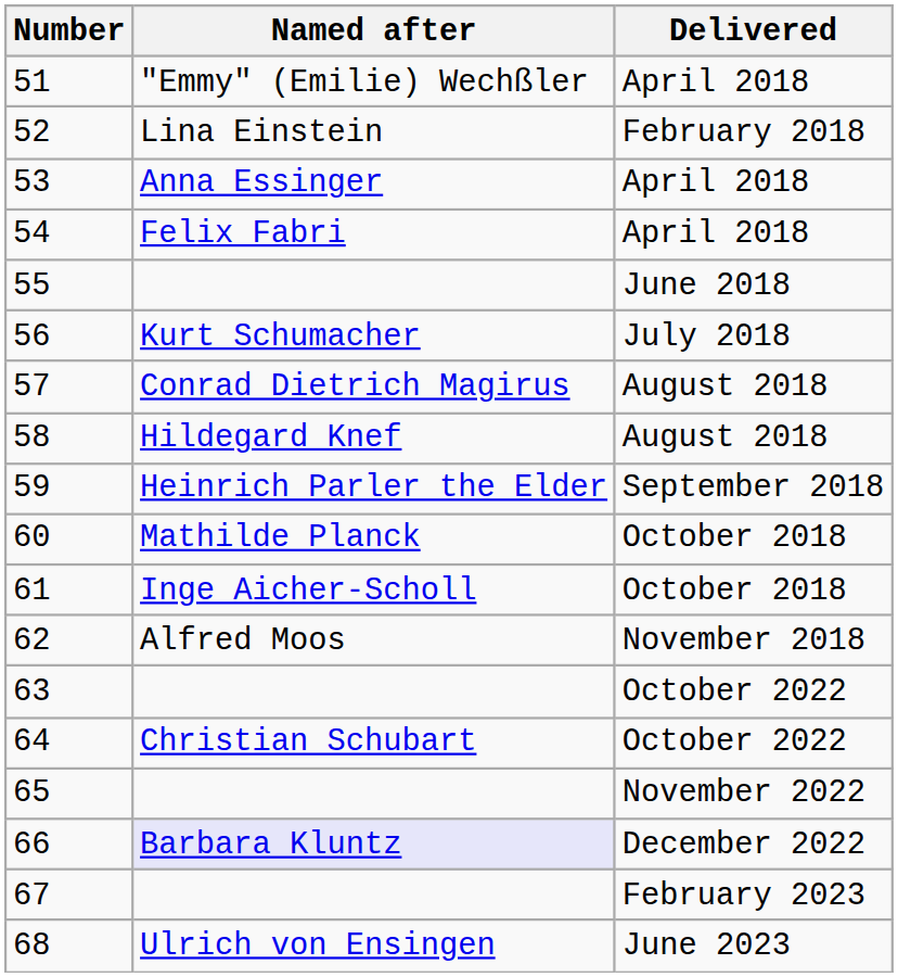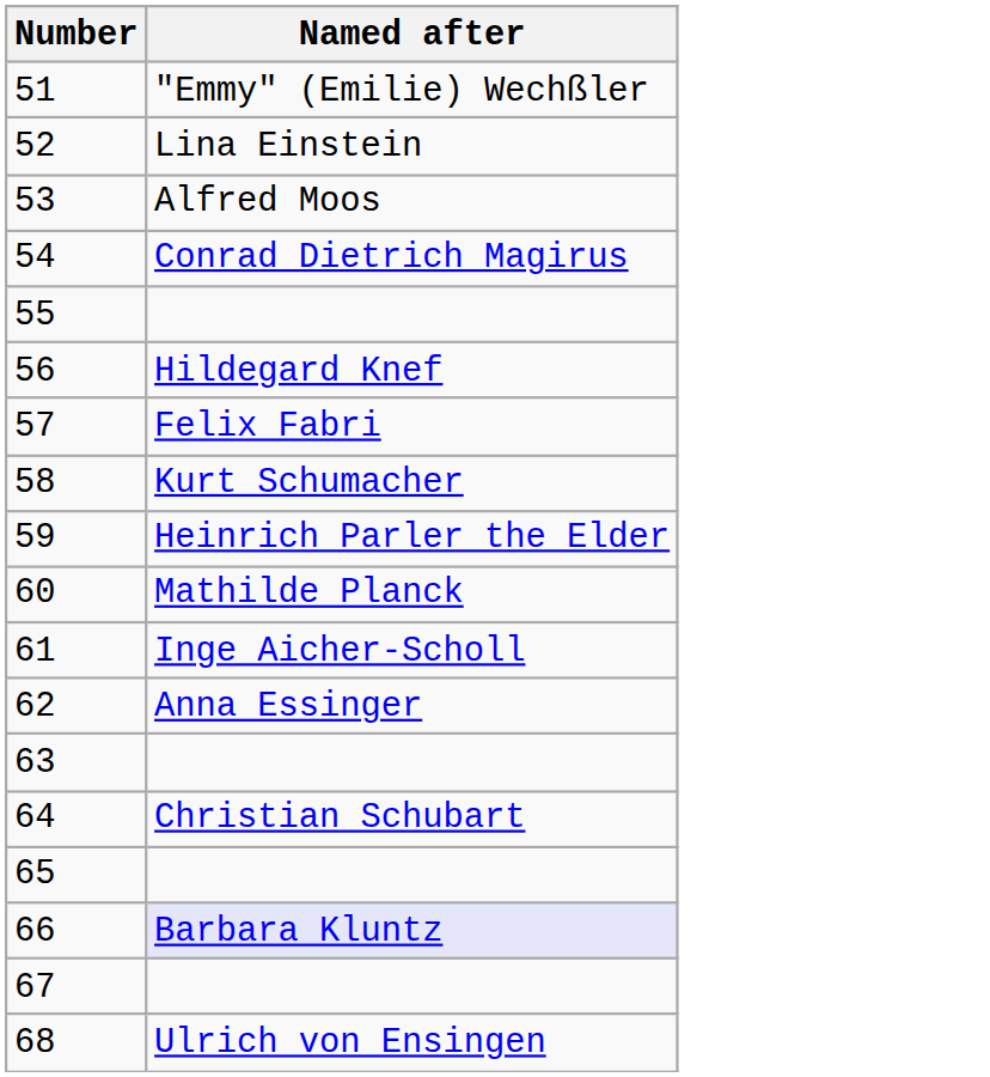 <table class="wikitable">
 <tr style="background:#E0E0E0;">
 <th>Number</th>
 <th>Named after</th>
-<th>Delivered</th>
 </tr>
 <tr>
 <td>51</td>
 <td>"Emmy" (Emilie) Wechßler</td>
-<td>April 2018</td>
 </tr>
 <tr>
 <td>52</td>
 <td>Lina Einstein</td>
-<td>February 2018</td>
 </tr>
 <tr>
 <td>53</td>
-<td><a href='#'>Anna Essinger</a></td>
-<td>April 2018</td>
+<td>Alfred Moos</td>
 </tr>
 <tr>
 <td>54</td>
-<td><a href='#'>Felix Fabri</a></td>
-<td>April 2018</td>
+<td><a href='#'>Conrad Dietrich Magirus</a></td>
 </tr>
 <tr>
 <td>55</td>
 <td></td>
-<td>June 2018</td>
 </tr>
 <tr>
 <td>56</td>
-<td><a href='#'>Kurt Schumacher</a></td>
-<td>July 2018</td>
+<td><a href='#'>Hildegard Knef</a></td>
 </tr>
 <tr>
 <td>57</td>
-<td><a href='#'>Conrad Dietrich Magirus</a></td>
-<td>August 2018</td>
+<td><a href='#'>Felix Fabri</a></td>
 </tr>
 <tr>
 <td>58</td>
-<td><a href='#'>Hildegard Knef</a></td>
-<td>August 2018</td>
+<td><a href='#'>Kurt Schumacher</a></td>
 </tr>
 <tr>
 <td>59</td>
 <td><a href='#'>Heinrich Parler the Elder</a></td>
-<td>September 2018</td>
 </tr>
 <tr>
 <td>60</td>
 <td><a href='#'>Mathilde Planck</a></td>
-<td>October 2018</td>
 </tr>
 <tr>
 <td>61</td>
 <td><a href='#'>Inge Aicher-Scholl</a></td>
-<td>October 2018</td>
 </tr>
 <tr>
 <td>62</td>
-<td>Alfred Moos</td>
-<td>November 2018</td>
+<td><a href='#'>Anna Essinger</a></td>
 </tr>
 <tr>
 <td>63</td>
 <td></td>
-<td>October 2022</td>
 </tr>
 <tr>
 <td>64</td>
 <td><a href='#'>Christian Schubart</a></td>
-<td>October 2022</td>
 </tr>
 <tr>
 <td>65</td>
 <td></td>
-<td>November 2022</td>
 </tr>
 <tr>
 <td>66</td>
 <td style="background: lavender;"><a href='#'>Barbara Kluntz</a></td>
-<td>December 2022</td>
 </tr>
 <tr>
 <td>67</td>
 <td></td>
-<td>February 2023</td>
 </tr>
 <tr>
 <td>68</td>
 <td><a href='#'>Ulrich von Ensingen</a></td>
-<td>June 2023</td>
 </tr>
 </table>
